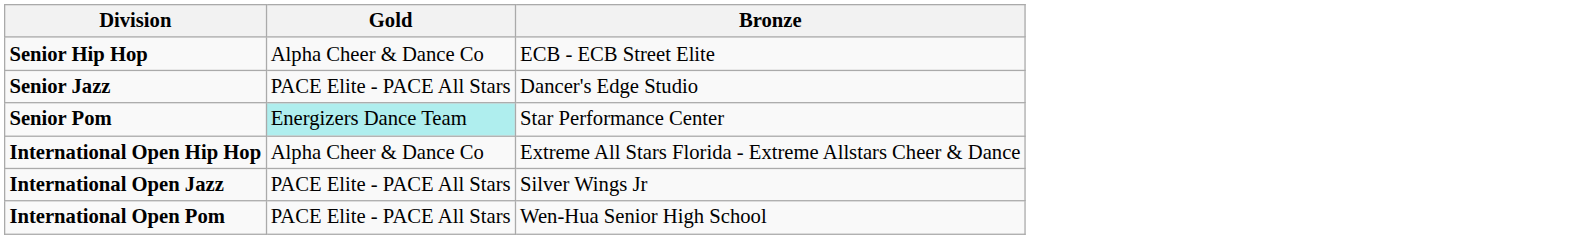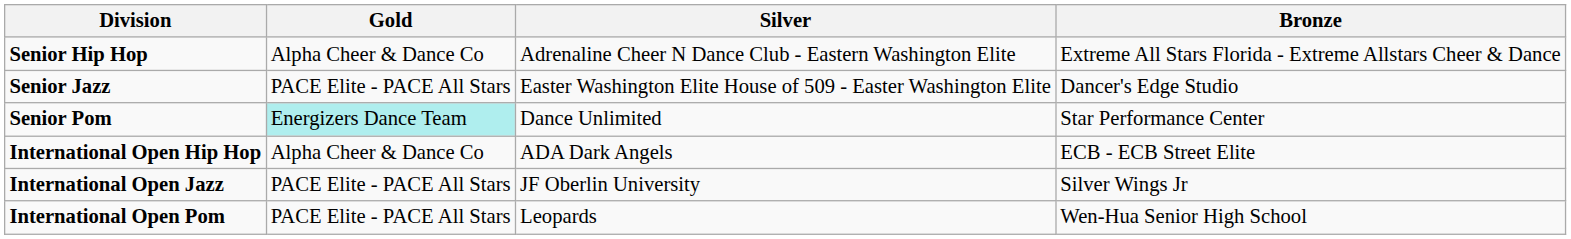 <table class="wikitable">
 <tr>
 <th>Division</th>
 <th>Gold</th>
+<th>Silver</th>
 <th>Bronze</th>
 </tr>
 <tr>
 <td><strong>Senior Hip Hop</strong></td>
 <td>Alpha Cheer & Dance Co</td>
-<td>ECB - ECB Street Elite</td>
+<td>Adrenaline Cheer N Dance Club - Eastern Washington Elite</td>
+<td>Extreme All Stars Florida - Extreme Allstars Cheer & Dance</td>
 </tr>
 <tr>
 <td><strong>Senior Jazz</strong></td>
 <td>PACE Elite - PACE All Stars</td>
+<td>Easter Washington Elite House of 509 - Easter Washington Elite</td>
 <td>Dancer's Edge Studio</td>
 </tr>
 <tr>
 <td><strong>Senior Pom</strong></td>
 <td style="background: paleturquoise;">Energizers Dance Team</td>
+<td>Dance Unlimited</td>
 <td>Star Performance Center</td>
 </tr>
 <tr>
 <td><strong>International Open Hip Hop</strong></td>
 <td>Alpha Cheer & Dance Co</td>
-<td>Extreme All Stars Florida - Extreme Allstars Cheer & Dance</td>
+<td>ADA Dark Angels</td>
+<td>ECB - ECB Street Elite</td>
 </tr>
 <tr>
 <td><strong>International Open Jazz</strong></td>
 <td>PACE Elite - PACE All Stars</td>
+<td>JF Oberlin University</td>
 <td>Silver Wings Jr</td>
 </tr>
 <tr>
 <td><strong>International Open Pom</strong></td>
 <td>PACE Elite - PACE All Stars</td>
+<td>Leopards</td>
 <td>Wen-Hua Senior High School</td>
 </tr>
 </table>
